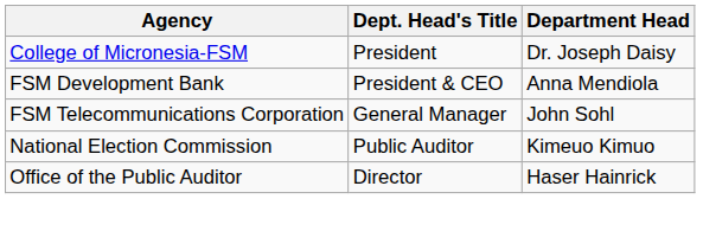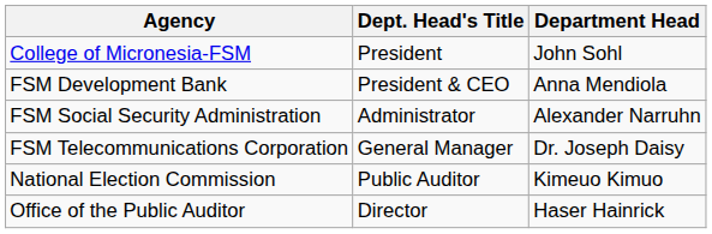 <table class="wikitable">
 <tr>
 <th>Agency</th>
 <th>Dept. Head's Title</th>
 <th>Department Head</th>
 </tr>
 <tr>
 <td><a href='#'>College of Micronesia-FSM</a></td>
 <td>President</td>
-<td>Dr. Joseph Daisy</td>
+<td>John Sohl</td>
 </tr>
 <tr>
 <td>FSM Development Bank</td>
 <td>President & CEO</td>
 <td>Anna Mendiola</td>
 </tr>
 <tr>
+<td>FSM Social Security Administration</td>
+<td>Administrator</td>
+<td>Alexander Narruhn</td>
+</tr>
+<tr>
 <td>FSM Telecommunications Corporation</td>
 <td>General Manager</td>
-<td>John Sohl</td>
+<td>Dr. Joseph Daisy</td>
 </tr>
 <tr>
 <td>National Election Commission</td>
 <td>Public Auditor</td>
 <td>Kimeuo Kimuo</td>
 </tr>
 <tr>
 <td>Office of the Public Auditor</td>
 <td>Director</td>
 <td>Haser Hainrick</td>
 </tr>
 </table>
